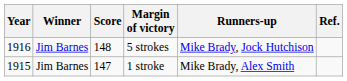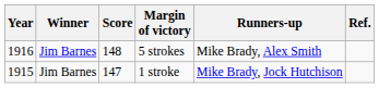 <table class="wikitable" style="font-size:95%">
 <tr>
 <th>Year</th>
 <th>Winner</th>
 <th>Score</th>
 <th>Margin<br>of victory</th>
 <th>Runners-up</th>
 <th>Ref.</th>
 </tr>
 <tr>
 <td>1916</td>
 <td> <a href='#'>Jim Barnes</a></td>
 <td>148</td>
 <td>5 strokes</td>
-<td> <a href='#'>Mike Brady</a>,  <a href='#'>Jock Hutchison</a></td>
+<td> Mike Brady,  <a href='#'>Alex Smith</a></td>
 <td></td>
 </tr>
 <tr>
 <td>1915</td>
 <td> Jim Barnes</td>
 <td>147</td>
 <td>1 stroke</td>
-<td> Mike Brady,  <a href='#'>Alex Smith</a></td>
+<td> <a href='#'>Mike Brady</a>,  <a href='#'>Jock Hutchison</a></td>
 <td></td>
 </tr>
 </table>
